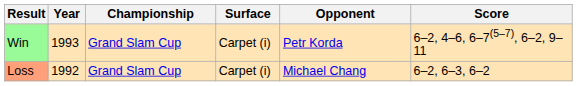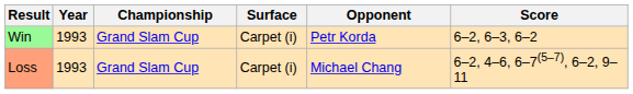 <table class="sortable wikitable">
 <tr>
 <th style="width:40px">Result</th>
 <th width=40>Year</th>
 <th width=160>Championship</th>
 <th width=75>Surface</th>
 <th width=160>Opponent</th>
 <th width=200 class="unsortable">Score</th>
 </tr>
 <tr style="background:Moccasin;">
 <td style="background:#98fb98;">Win</td>
 <td>1993</td>
 <td><a href='#'>Grand Slam Cup</a></td>
 <td>Carpet (i)</td>
 <td> <a href='#'>Petr Korda</a></td>
-<td>6–2, 4–6, 6–7<sup>(5–7)</sup>, 6–2, 9–11</td>
+<td>6–2, 6–3, 6–2</td>
 </tr>
 <tr style="background:Moccasin;">
 <td style="background:#ffa07a;">Loss</td>
-<td>1992</td>
+<td>1993</td>
 <td><a href='#'>Grand Slam Cup</a></td>
 <td>Carpet (i)</td>
 <td> <a href='#'>Michael Chang</a></td>
-<td>6–2, 6–3, 6–2</td>
+<td>6–2, 4–6, 6–7<sup>(5–7)</sup>, 6–2, 9–11</td>
 </tr>
 </table>
